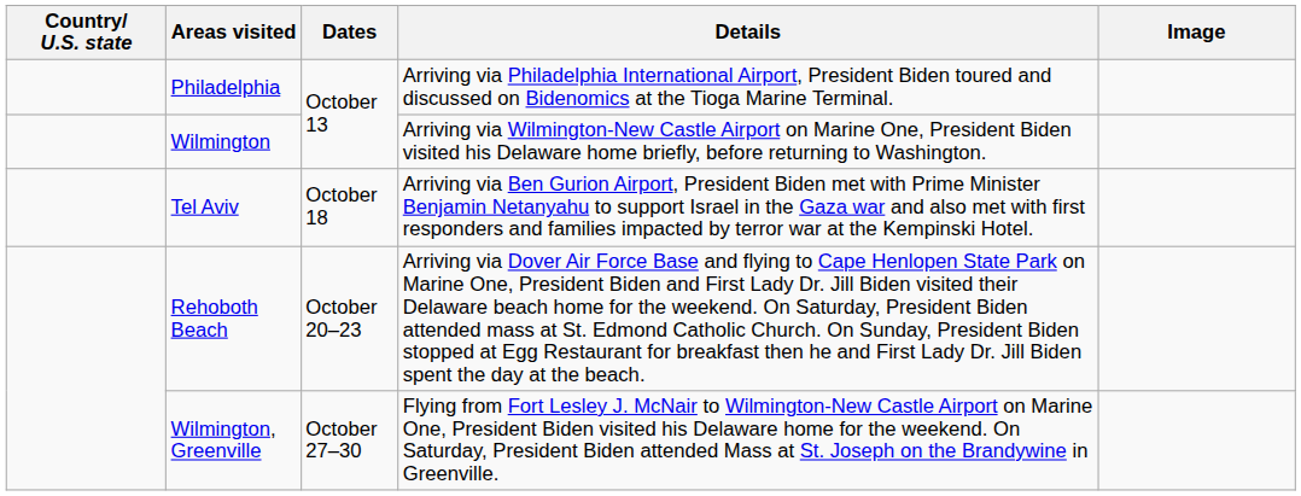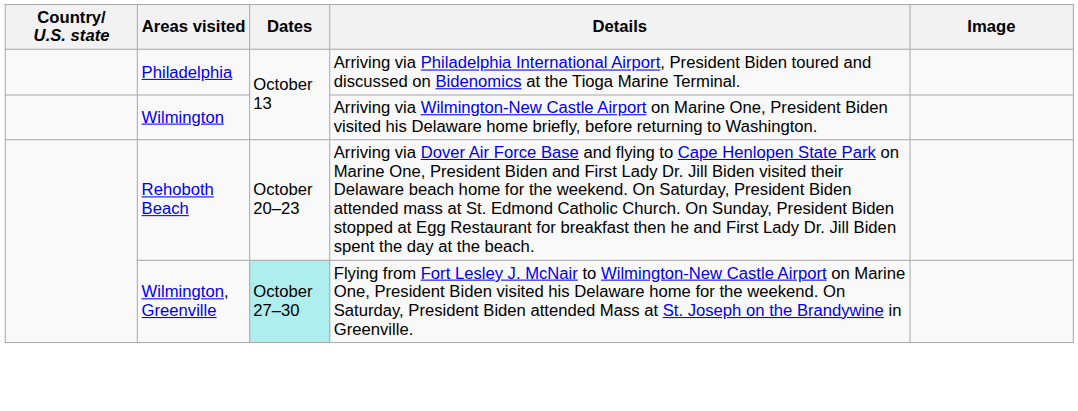 <table class="wikitable" style="margin: 1em auto 1em auto">
 <tr>
 <th width="120">Country/<br><em>U.S. state</em></th>
 <th width="100">Areas visited</th>
 <th width="70">Dates</th>
 <th width="550">Details</th>
 <th width="150">Image</th>
 </tr>
 <tr>
 <td></td>
 <td><a href='#'>Philadelphia</a></td>
 <td rowspan="2">October 13</td>
 <td>Arriving via <a href='#'>Philadelphia International Airport</a>, President Biden toured and discussed on <a href='#'>Bidenomics</a> at the Tioga Marine Terminal.</td>
 <td></td>
 </tr>
 <tr>
 <td></td>
 <td><a href='#'>Wilmington</a></td>
 <td>Arriving via <a href='#'>Wilmington-New Castle Airport</a> on Marine One, President Biden visited his Delaware home briefly, before returning to Washington.</td>
 <td></td>
 </tr>
 <tr>
-<td></td>
-<td><a href='#'>Tel Aviv</a></td>
-<td>October 18</td>
-<td>Arriving via <a href='#'>Ben Gurion Airport</a>, President Biden met with Prime Minister <a href='#'>Benjamin Netanyahu</a> to support Israel in the <a href='#'>Gaza war</a> and also met with first responders and families impacted by terror war at the Kempinski Hotel.</td>
-<td></td>
-</tr>
-<tr>
 <td rowspan="2"></td>
 <td><a href='#'>Rehoboth Beach</a></td>
 <td>October 20–23</td>
 <td>Arriving via <a href='#'>Dover Air Force Base</a> and flying to <a href='#'>Cape Henlopen State Park</a> on Marine One, President Biden and First Lady Dr. Jill Biden visited their Delaware beach home for the weekend. On Saturday, President Biden attended mass at St. Edmond Catholic Church. On Sunday, President Biden stopped at Egg Restaurant for breakfast then he and First Lady Dr. Jill Biden spent the day at the beach.</td>
 <td></td>
 </tr>
 <tr>
 <td><a href='#'>Wilmington</a>, <a href='#'>Greenville</a></td>
-<td>October 27–30</td>
+<td style="background: paleturquoise;">October 27–30</td>
 <td>Flying from <a href='#'>Fort Lesley J. McNair</a> to <a href='#'>Wilmington-New Castle Airport</a> on Marine One, President Biden visited his Delaware home for the weekend. On Saturday, President Biden attended Mass at <a href='#'>St. Joseph on the Brandywine</a> in Greenville.</td>
 <td></td>
 </tr>
 </table>
